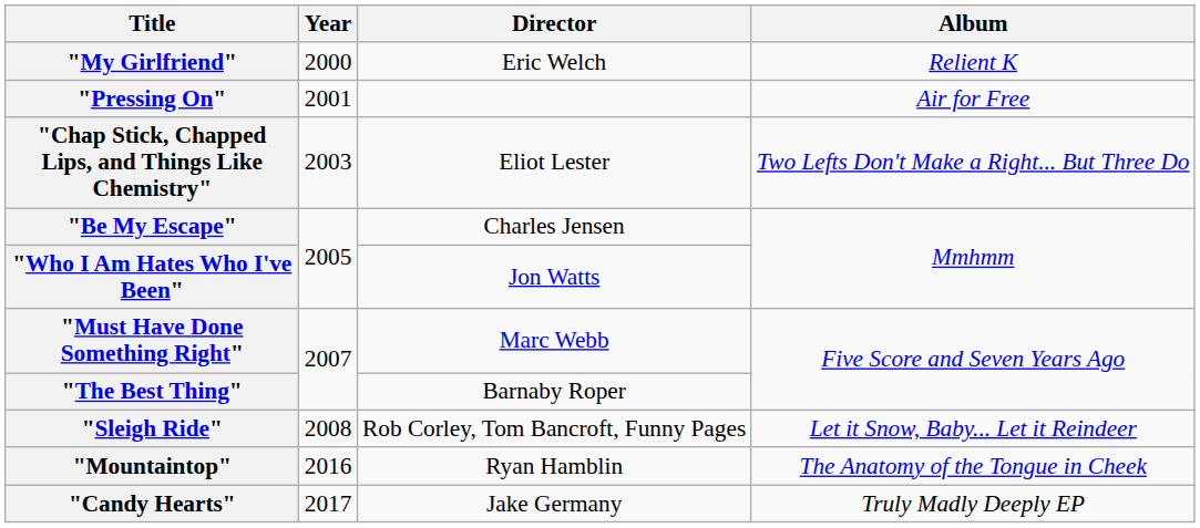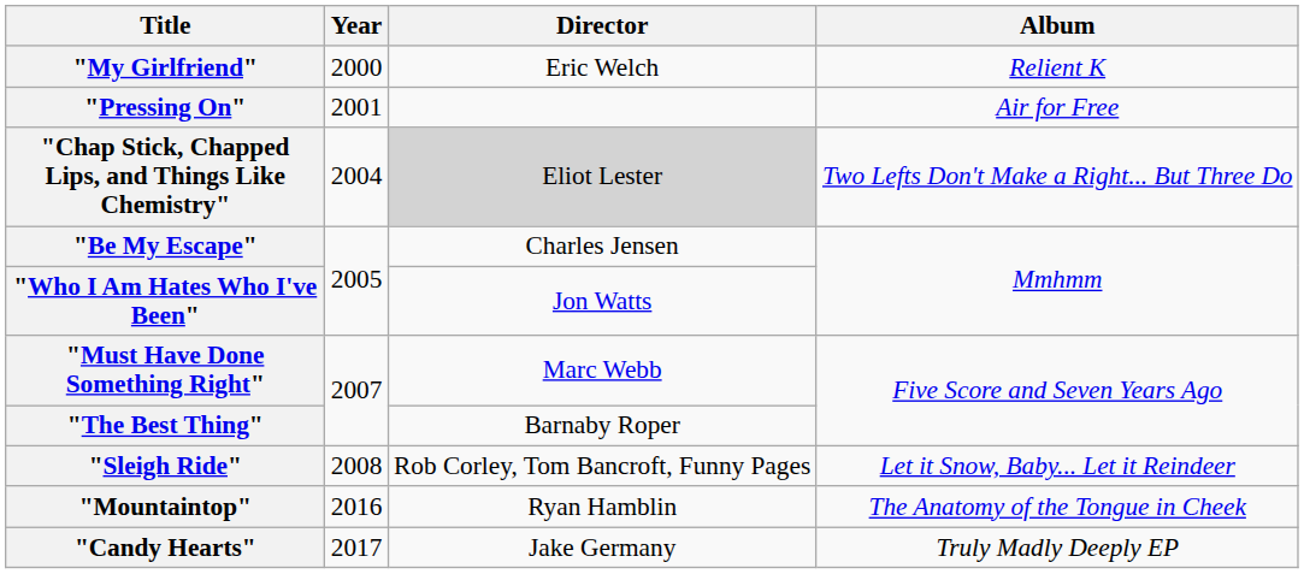 <table class="wikitable plainrowheaders" style="text-align:center;">
 <tr>
 <th scope="col" style="width:12em;">Title</th>
 <th>Year</th>
 <th>Director</th>
 <th>Album</th>
 </tr>
 <tr>
 <th scope="row">"<a href='#'>My Girlfriend</a>"</th>
 <td>2000</td>
 <td>Eric Welch</td>
 <td><em><a href='#'>Relient K</a></em></td>
 </tr>
 <tr>
 <th scope="row">"<a href='#'>Pressing On</a>"</th>
 <td>2001</td>
 <td></td>
 <td><em><a href='#'>Air for Free</a></em></td>
 </tr>
 <tr>
 <th scope="row">"Chap Stick, Chapped Lips, and Things Like Chemistry"</th>
-<td>2003</td>
-<td>Eliot Lester</td>
+<td>2004</td>
+<td style="background: lightgrey;">Eliot Lester</td>
 <td><em><a href='#'>Two Lefts Don't Make a Right... But Three Do</a></em></td>
 </tr>
 <tr>
 <th scope="row">"<a href='#'>Be My Escape</a>"</th>
 <td rowspan="2">2005</td>
 <td>Charles Jensen</td>
 <td rowspan="2"><em><a href='#'>Mmhmm</a></em></td>
 </tr>
 <tr>
 <th scope="row">"<a href='#'>Who I Am Hates Who I've Been</a>"</th>
 <td><a href='#'>Jon Watts</a></td>
 </tr>
 <tr>
 <th scope="row">"<a href='#'>Must Have Done Something Right</a>"</th>
 <td rowspan="2">2007</td>
 <td><a href='#'>Marc Webb</a></td>
 <td rowspan="2"><em><a href='#'>Five Score and Seven Years Ago</a></em></td>
 </tr>
 <tr>
 <th scope="row">"<a href='#'>The Best Thing</a>"</th>
 <td>Barnaby Roper</td>
 </tr>
 <tr>
 <th scope="row">"<a href='#'>Sleigh Ride</a>"</th>
 <td>2008</td>
 <td>Rob Corley, Tom Bancroft, Funny Pages</td>
 <td><em><a href='#'>Let it Snow, Baby... Let it Reindeer</a></em></td>
 </tr>
 <tr>
 <th scope="row">"Mountaintop"</th>
 <td>2016</td>
 <td>Ryan Hamblin</td>
 <td><em><a href='#'>The Anatomy of the Tongue in Cheek</a></em></td>
 </tr>
 <tr>
 <th scope="row">"Candy Hearts"</th>
 <td>2017</td>
 <td>Jake Germany</td>
 <td><em>Truly Madly Deeply EP</em></td>
 </tr>
 </table>
